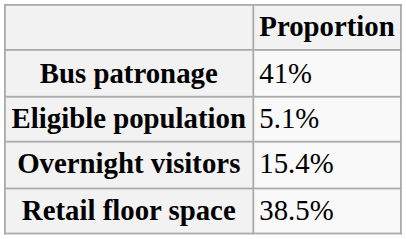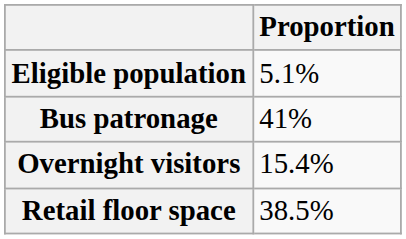 <table class="wikitable">
 <tr>
 <th></th>
 <th>Proportion</th>
 </tr>
 <tr>
+<th>Eligible population</th>
+<td>5.1%</td>
+</tr>
+<tr>
 <th>Bus patronage</th>
 <td>41%</td>
-</tr>
-<tr>
-<th>Eligible population</th>
-<td>5.1%</td>
 </tr>
 <tr>
 <th>Overnight visitors</th>
 <td>15.4%</td>
 </tr>
 <tr>
 <th>Retail floor space</th>
 <td>38.5%</td>
 </tr>
 </table>
